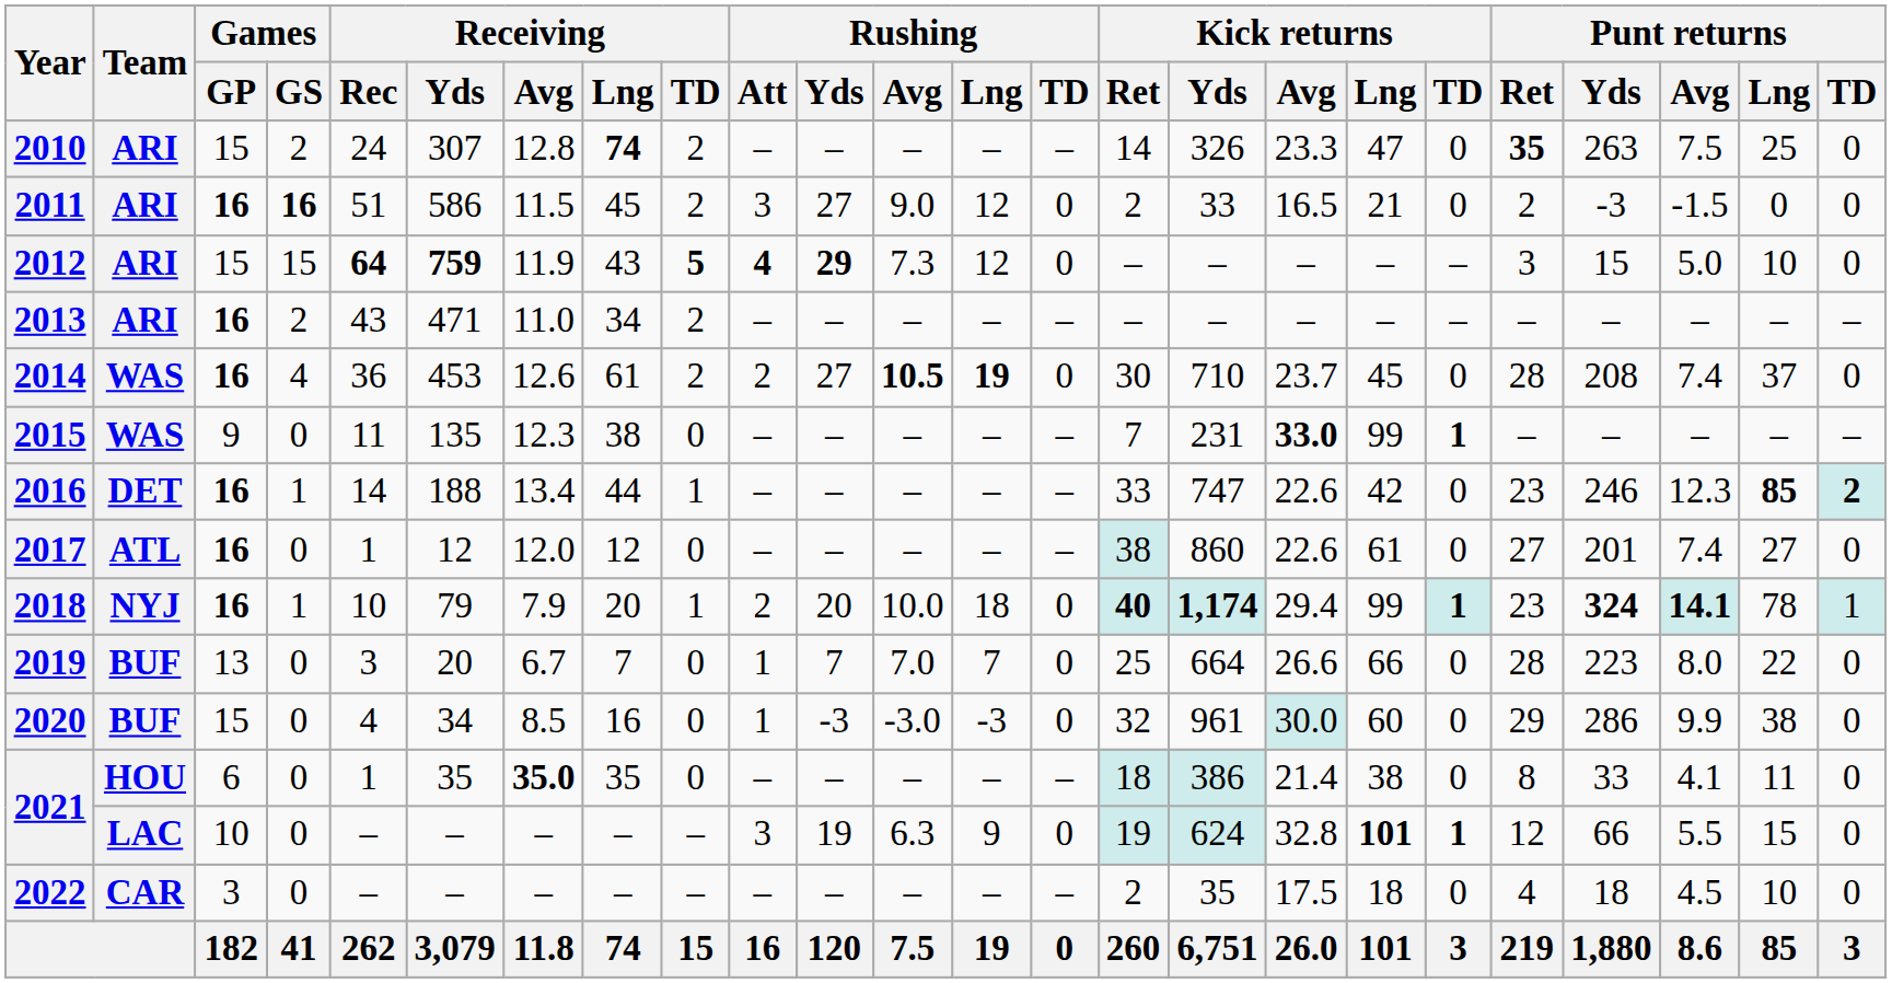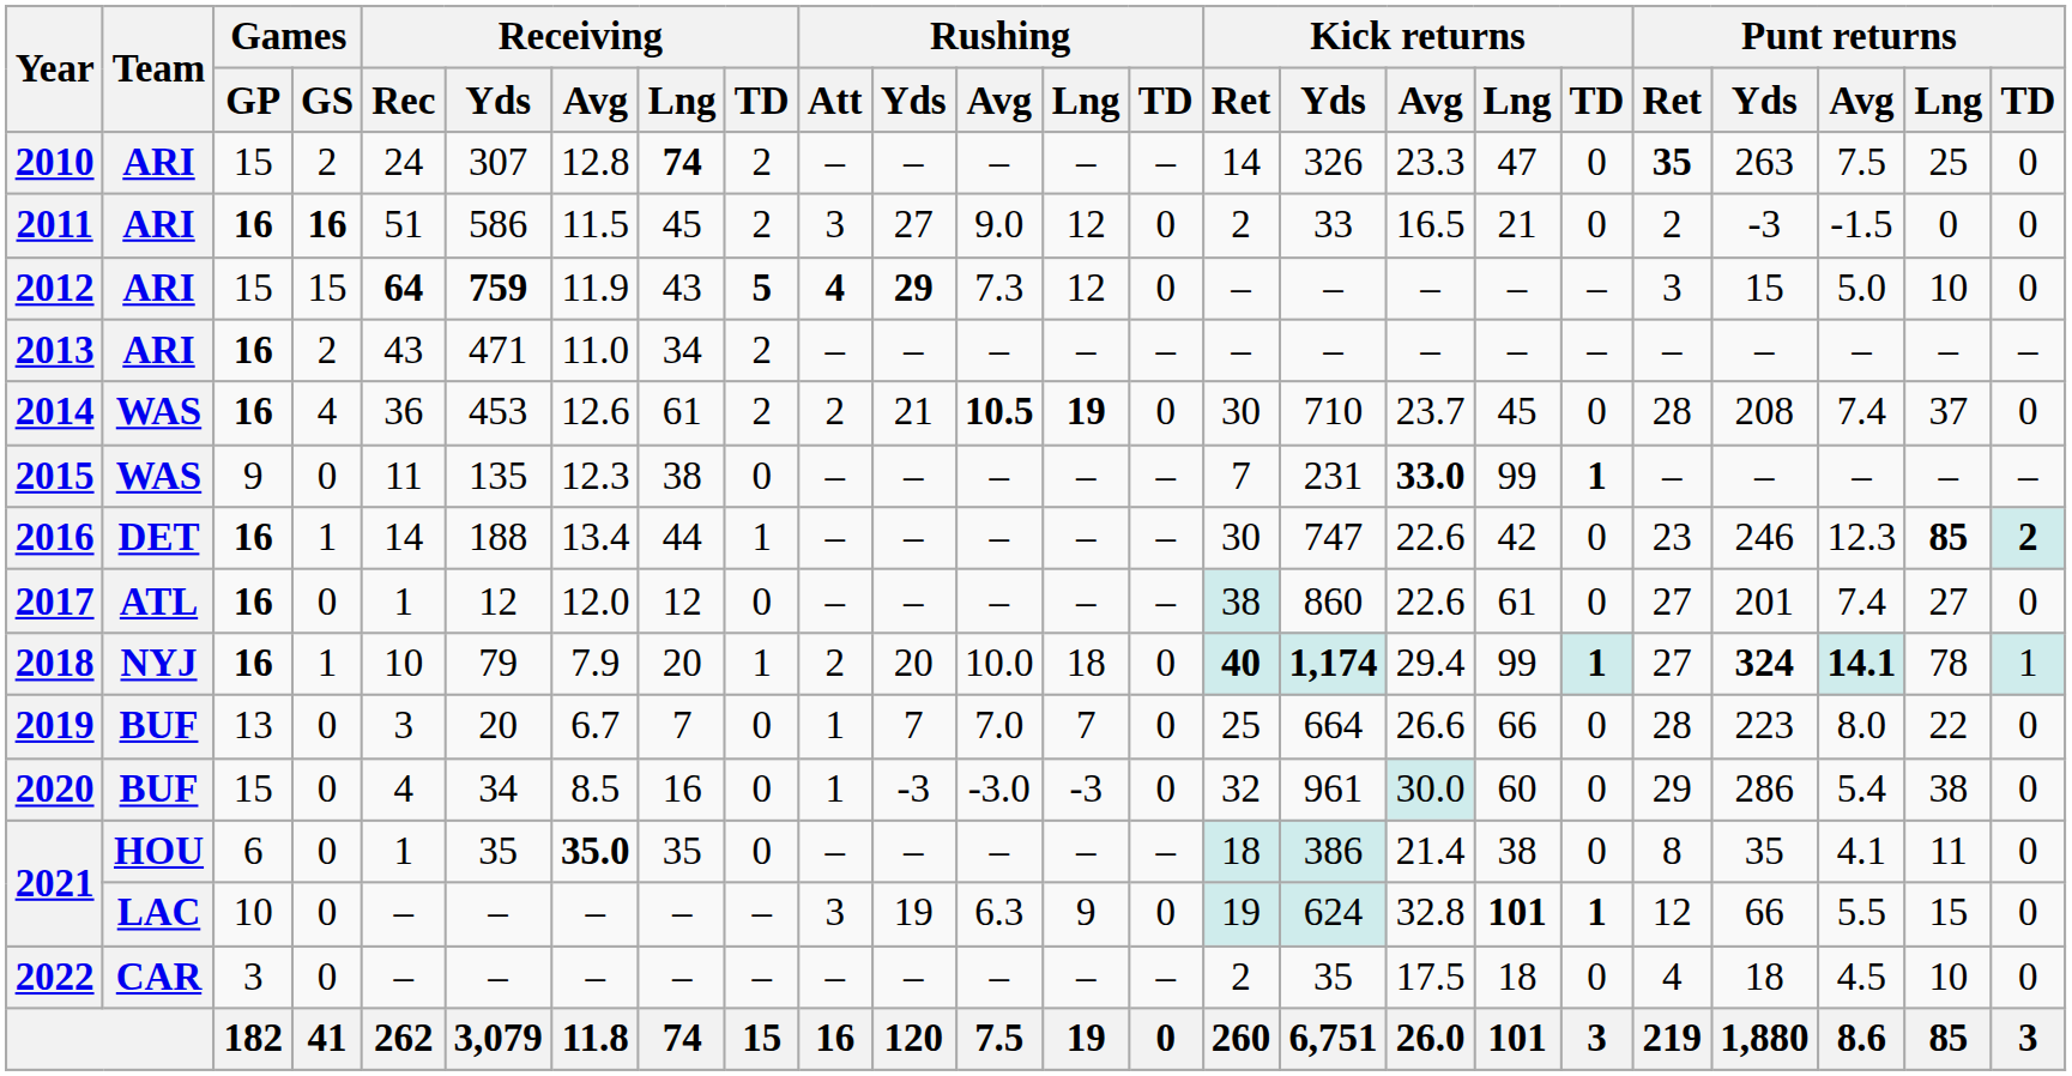 <table class="wikitable" style="text-align:center;">
 <tr>
 <th rowspan="2">Year</th>
 <th rowspan="2">Team</th>
 <th colspan="2">Games</th>
 <th colspan="5">Receiving</th>
 <th colspan="5">Rushing</th>
 <th colspan="5">Kick returns</th>
 <th colspan="5">Punt returns</th>
 </tr>
 <tr>
 <th>GP</th>
 <th>GS</th>
 <th>Rec</th>
 <th>Yds</th>
 <th>Avg</th>
 <th>Lng</th>
 <th>TD</th>
 <th>Att</th>
 <th>Yds</th>
 <th>Avg</th>
 <th>Lng</th>
 <th>TD</th>
 <th>Ret</th>
 <th>Yds</th>
 <th>Avg</th>
 <th>Lng</th>
 <th>TD</th>
 <th>Ret</th>
 <th>Yds</th>
 <th>Avg</th>
 <th>Lng</th>
 <th>TD</th>
 </tr>
 <tr>
 <th><a href='#'>2010</a></th>
 <th><a href='#'>ARI</a></th>
 <td>15</td>
 <td>2</td>
 <td>24</td>
 <td>307</td>
 <td>12.8</td>
 <td><strong>74</strong></td>
 <td>2</td>
 <td>–</td>
 <td>–</td>
 <td>–</td>
 <td>–</td>
 <td>–</td>
 <td>14</td>
 <td>326</td>
 <td>23.3</td>
 <td>47</td>
 <td>0</td>
 <td><strong>35</strong></td>
 <td>263</td>
 <td>7.5</td>
 <td>25</td>
 <td>0</td>
 </tr>
 <tr>
 <th><a href='#'>2011</a></th>
 <th><a href='#'>ARI</a></th>
 <td><strong>16</strong></td>
 <td><strong>16</strong></td>
 <td>51</td>
 <td>586</td>
 <td>11.5</td>
 <td>45</td>
 <td>2</td>
 <td>3</td>
 <td>27</td>
 <td>9.0</td>
 <td>12</td>
 <td>0</td>
 <td>2</td>
 <td>33</td>
 <td>16.5</td>
 <td>21</td>
 <td>0</td>
 <td>2</td>
 <td>-3</td>
 <td>-1.5</td>
 <td>0</td>
 <td>0</td>
 </tr>
 <tr>
 <th><a href='#'>2012</a></th>
 <th><a href='#'>ARI</a></th>
 <td>15</td>
 <td>15</td>
 <td><strong>64</strong></td>
 <td><strong>759</strong></td>
 <td>11.9</td>
 <td>43</td>
 <td><strong>5</strong></td>
 <td><strong>4</strong></td>
 <td><strong>29</strong></td>
 <td>7.3</td>
 <td>12</td>
 <td>0</td>
 <td>–</td>
 <td>–</td>
 <td>–</td>
 <td>–</td>
 <td>–</td>
 <td>3</td>
 <td>15</td>
 <td>5.0</td>
 <td>10</td>
 <td>0</td>
 </tr>
 <tr>
 <th><a href='#'>2013</a></th>
 <th><a href='#'>ARI</a></th>
 <td><strong>16</strong></td>
 <td>2</td>
 <td>43</td>
 <td>471</td>
 <td>11.0</td>
 <td>34</td>
 <td>2</td>
 <td>–</td>
 <td>–</td>
 <td>–</td>
 <td>–</td>
 <td>–</td>
 <td>–</td>
 <td>–</td>
 <td>–</td>
 <td>–</td>
 <td>–</td>
 <td>–</td>
 <td>–</td>
 <td>–</td>
 <td>–</td>
 <td>–</td>
 </tr>
 <tr>
 <th><a href='#'>2014</a></th>
 <th><a href='#'>WAS</a></th>
 <td><strong>16</strong></td>
 <td>4</td>
 <td>36</td>
 <td>453</td>
 <td>12.6</td>
 <td>61</td>
 <td>2</td>
 <td>2</td>
-<td>27</td>
+<td>21</td>
 <td><strong>10.5</strong></td>
 <td><strong>19</strong></td>
 <td>0</td>
 <td>30</td>
 <td>710</td>
 <td>23.7</td>
 <td>45</td>
 <td>0</td>
 <td>28</td>
 <td>208</td>
 <td>7.4</td>
 <td>37</td>
 <td>0</td>
 </tr>
 <tr>
 <th><a href='#'>2015</a></th>
 <th><a href='#'>WAS</a></th>
 <td>9</td>
 <td>0</td>
 <td>11</td>
 <td>135</td>
 <td>12.3</td>
 <td>38</td>
 <td>0</td>
 <td>–</td>
 <td>–</td>
 <td>–</td>
 <td>–</td>
 <td>–</td>
 <td>7</td>
 <td>231</td>
 <td><strong>33.0</strong></td>
 <td>99</td>
 <td><strong>1</strong></td>
 <td>–</td>
 <td>–</td>
 <td>–</td>
 <td>–</td>
 <td>–</td>
 </tr>
 <tr>
 <th><a href='#'>2016</a></th>
 <th><a href='#'>DET</a></th>
 <td><strong>16</strong></td>
 <td>1</td>
 <td>14</td>
 <td>188</td>
 <td>13.4</td>
 <td>44</td>
 <td>1</td>
 <td>–</td>
 <td>–</td>
 <td>–</td>
 <td>–</td>
 <td>–</td>
-<td>33</td>
+<td>30</td>
 <td>747</td>
 <td>22.6</td>
 <td>42</td>
 <td>0</td>
 <td>23</td>
 <td>246</td>
 <td>12.3</td>
 <td><strong>85</strong></td>
 <td style="background:#cfecec;"><strong>2</strong></td>
 </tr>
 <tr>
 <th><a href='#'>2017</a></th>
 <th><a href='#'>ATL</a></th>
 <td><strong>16</strong></td>
 <td>0</td>
 <td>1</td>
 <td>12</td>
 <td>12.0</td>
 <td>12</td>
 <td>0</td>
 <td>–</td>
 <td>–</td>
 <td>–</td>
 <td>–</td>
 <td>–</td>
 <td style="background:#cfecec;">38</td>
 <td>860</td>
 <td>22.6</td>
 <td>61</td>
 <td>0</td>
 <td>27</td>
 <td>201</td>
 <td>7.4</td>
 <td>27</td>
 <td>0</td>
 </tr>
 <tr>
 <th><a href='#'>2018</a></th>
 <th><a href='#'>NYJ</a></th>
 <td><strong>16</strong></td>
 <td>1</td>
 <td>10</td>
 <td>79</td>
 <td>7.9</td>
 <td>20</td>
 <td>1</td>
 <td>2</td>
 <td>20</td>
 <td>10.0</td>
 <td>18</td>
 <td>0</td>
 <td style="background:#cfecec;"><strong>40</strong></td>
 <td style="background:#cfecec;"><strong>1,174</strong></td>
 <td>29.4</td>
 <td>99</td>
 <td style="background:#cfecec;"><strong>1</strong></td>
-<td>23</td>
+<td>27</td>
 <td><strong>324</strong></td>
 <td style="background:#cfecec;"><strong>14.1</strong></td>
 <td>78</td>
 <td style="background:#cfecec;">1</td>
 </tr>
 <tr>
 <th><a href='#'>2019</a></th>
 <th><a href='#'>BUF</a></th>
 <td>13</td>
 <td>0</td>
 <td>3</td>
 <td>20</td>
 <td>6.7</td>
 <td>7</td>
 <td>0</td>
 <td>1</td>
 <td>7</td>
 <td>7.0</td>
 <td>7</td>
 <td>0</td>
 <td>25</td>
 <td>664</td>
 <td>26.6</td>
 <td>66</td>
 <td>0</td>
 <td>28</td>
 <td>223</td>
 <td>8.0</td>
 <td>22</td>
 <td>0</td>
 </tr>
 <tr>
 <th><a href='#'>2020</a></th>
 <th><a href='#'>BUF</a></th>
 <td>15</td>
 <td>0</td>
 <td>4</td>
 <td>34</td>
 <td>8.5</td>
 <td>16</td>
 <td>0</td>
 <td>1</td>
 <td>-3</td>
 <td>-3.0</td>
 <td>-3</td>
 <td>0</td>
 <td>32</td>
 <td>961</td>
 <td style="background:#cfecec;">30.0</td>
 <td>60</td>
 <td>0</td>
 <td>29</td>
 <td>286</td>
-<td>9.9</td>
+<td>5.4</td>
 <td>38</td>
 <td>0</td>
 </tr>
 <tr>
 <th rowspan="2"><a href='#'>2021</a></th>
 <th><a href='#'>HOU</a></th>
 <td>6</td>
 <td>0</td>
 <td>1</td>
 <td>35</td>
 <td><strong>35.0</strong></td>
 <td>35</td>
 <td>0</td>
 <td>–</td>
 <td>–</td>
 <td>–</td>
 <td>–</td>
 <td>–</td>
 <td style="background:#cfecec;">18</td>
 <td style="background:#cfecec;">386</td>
 <td>21.4</td>
 <td>38</td>
 <td>0</td>
 <td>8</td>
-<td>33</td>
+<td>35</td>
 <td>4.1</td>
 <td>11</td>
 <td>0</td>
 </tr>
 <tr>
 <th><a href='#'>LAC</a></th>
 <td>10</td>
 <td>0</td>
 <td>–</td>
 <td>–</td>
 <td>–</td>
 <td>–</td>
 <td>–</td>
 <td>3</td>
 <td>19</td>
 <td>6.3</td>
 <td>9</td>
 <td>0</td>
 <td style="background:#cfecec;">19</td>
 <td style="background:#cfecec;">624</td>
 <td>32.8</td>
 <td><strong>101</strong></td>
 <td><strong>1</strong></td>
 <td>12</td>
 <td>66</td>
 <td>5.5</td>
 <td>15</td>
 <td>0</td>
 </tr>
 <tr>
 <th><a href='#'>2022</a></th>
 <th><a href='#'>CAR</a></th>
 <td>3</td>
 <td>0</td>
 <td>–</td>
 <td>–</td>
 <td>–</td>
 <td>–</td>
 <td>–</td>
 <td>–</td>
 <td>–</td>
 <td>–</td>
 <td>–</td>
 <td>–</td>
 <td>2</td>
 <td>35</td>
 <td>17.5</td>
 <td>18</td>
 <td>0</td>
 <td>4</td>
 <td>18</td>
 <td>4.5</td>
 <td>10</td>
 <td>0</td>
 </tr>
 <tr>
 <th colspan="2"></th>
 <th>182</th>
 <th>41</th>
 <th>262</th>
 <th>3,079</th>
 <th>11.8</th>
 <th>74</th>
 <th>15</th>
 <th>16</th>
 <th>120</th>
 <th>7.5</th>
 <th>19</th>
 <th>0</th>
 <th>260</th>
 <th>6,751</th>
 <th>26.0</th>
 <th>101</th>
 <th>3</th>
 <th>219</th>
 <th>1,880</th>
 <th>8.6</th>
 <th>85</th>
 <th>3</th>
 </tr>
 </table>
